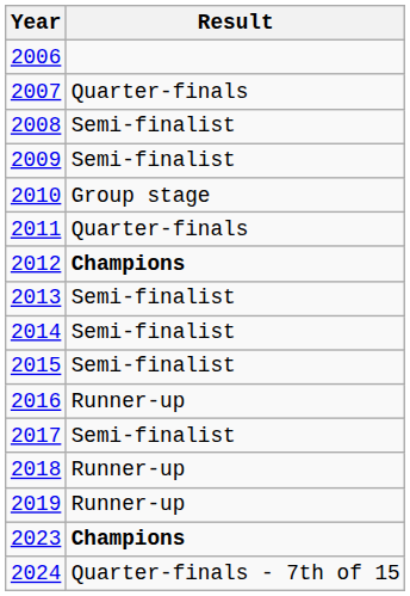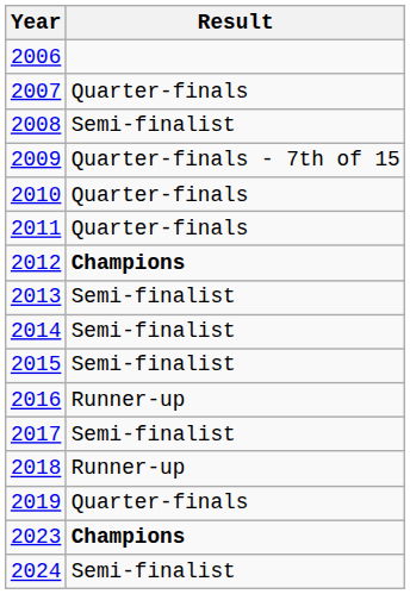 <table class="wikitable">
 <tr>
 <th>Year</th>
 <th>Result</th>
 </tr>
 <tr>
 <td><a href='#'>2006</a></td>
 <td></td>
 </tr>
 <tr>
 <td><a href='#'>2007</a></td>
 <td>Quarter-finals</td>
 </tr>
 <tr>
 <td><a href='#'>2008</a></td>
 <td> Semi-finalist</td>
 </tr>
 <tr>
 <td><a href='#'>2009</a></td>
-<td> Semi-finalist</td>
+<td>Quarter-finals - 7th of 15</td>
 </tr>
 <tr>
 <td><a href='#'>2010</a></td>
-<td>Group stage</td>
+<td>Quarter-finals</td>
 </tr>
 <tr>
 <td><a href='#'>2011</a></td>
 <td>Quarter-finals</td>
 </tr>
 <tr>
 <td><a href='#'>2012</a></td>
 <td> <strong>Champions</strong></td>
 </tr>
 <tr>
 <td><a href='#'>2013</a></td>
 <td> Semi-finalist</td>
 </tr>
 <tr>
 <td><a href='#'>2014</a></td>
 <td> Semi-finalist</td>
 </tr>
 <tr>
 <td><a href='#'>2015</a></td>
 <td> Semi-finalist</td>
 </tr>
 <tr>
 <td><a href='#'>2016</a></td>
 <td> Runner-up</td>
 </tr>
 <tr>
 <td><a href='#'>2017</a></td>
 <td> Semi-finalist</td>
 </tr>
 <tr>
 <td><a href='#'>2018</a></td>
 <td> Runner-up</td>
 </tr>
 <tr>
 <td><a href='#'>2019</a></td>
-<td> Runner-up</td>
+<td>Quarter-finals</td>
 </tr>
 <tr>
 <td><a href='#'>2023</a></td>
 <td> <strong>Champions</strong></td>
 </tr>
 <tr>
 <td><a href='#'>2024</a></td>
-<td>Quarter-finals - 7th of 15</td>
+<td> Semi-finalist</td>
 </tr>
 </table>
